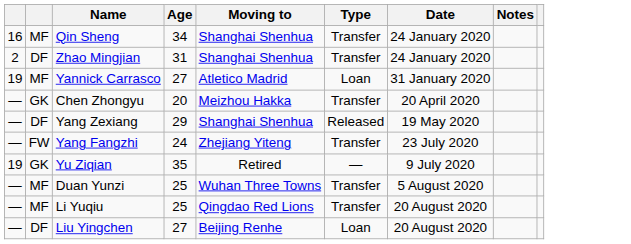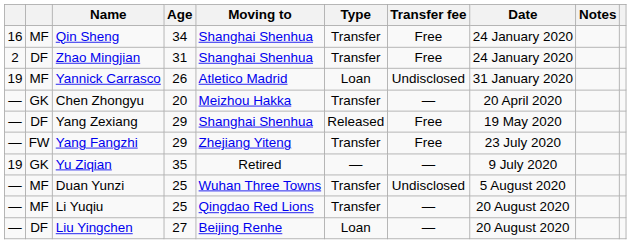 <table class="wikitable" style="text-align: center ">
 <tr>
 <th></th>
 <th></th>
 <th>Name</th>
 <th>Age</th>
 <th>Moving to</th>
 <th>Type</th>
+<th>Transfer fee</th>
 <th>Date</th>
 <th>Notes</th>
 <th></th>
 </tr>
 <tr>
 <td>16</td>
 <td>MF</td>
 <td align="left"> <a href='#'>Qin Sheng</a></td>
 <td>34</td>
 <td align="left"> <a href='#'>Shanghai Shenhua</a></td>
 <td>Transfer</td>
+<td>Free</td>
 <td>24 January 2020</td>
 <td></td>
 <td></td>
 </tr>
 <tr>
 <td>2</td>
 <td>DF</td>
 <td align="left"> <a href='#'>Zhao Mingjian</a></td>
 <td>31</td>
 <td align="left"> <a href='#'>Shanghai Shenhua</a></td>
 <td>Transfer</td>
+<td>Free</td>
 <td>24 January 2020</td>
 <td></td>
 <td></td>
 </tr>
 <tr>
 <td>19</td>
 <td>MF</td>
 <td align="left"> <a href='#'>Yannick Carrasco</a></td>
-<td>27</td>
+<td>26</td>
 <td align="left"> <a href='#'>Atletico Madrid</a></td>
 <td>Loan</td>
+<td>Undisclosed</td>
 <td>31 January 2020</td>
 <td></td>
 <td></td>
 </tr>
 <tr>
 <td>—</td>
 <td>GK</td>
 <td align="left"> Chen Zhongyu</td>
 <td>20</td>
 <td align="left"> <a href='#'>Meizhou Hakka</a></td>
 <td>Transfer</td>
+<td>—</td>
 <td>20 April 2020</td>
 <td></td>
 <td></td>
 </tr>
 <tr>
 <td>—</td>
 <td>DF</td>
 <td align="left"> Yang Zexiang</td>
 <td>29</td>
 <td align="left"> <a href='#'>Shanghai Shenhua</a></td>
 <td>Released</td>
+<td>Free</td>
 <td>19 May 2020</td>
 <td></td>
 <td></td>
 </tr>
 <tr>
 <td>—</td>
 <td>FW</td>
 <td align="left"> <a href='#'>Yang Fangzhi</a></td>
-<td>24</td>
+<td>29</td>
 <td align="left"> <a href='#'>Zhejiang Yiteng</a></td>
 <td>Transfer</td>
+<td>Free</td>
 <td>23 July 2020</td>
 <td></td>
 <td></td>
 </tr>
 <tr>
 <td>19</td>
 <td>GK</td>
 <td align="left"> <a href='#'>Yu Ziqian</a></td>
 <td>35</td>
 <td>Retired</td>
+<td>—</td>
 <td>—</td>
 <td>9 July 2020</td>
 <td></td>
 <td></td>
 </tr>
 <tr>
 <td>—</td>
 <td>MF</td>
 <td align="left"> Duan Yunzi</td>
 <td>25</td>
 <td align="left"> <a href='#'>Wuhan Three Towns</a></td>
 <td>Transfer</td>
+<td>Undisclosed</td>
 <td>5 August 2020</td>
 <td></td>
 <td></td>
 </tr>
 <tr>
 <td>—</td>
 <td>MF</td>
 <td align="left"> Li Yuqiu</td>
 <td>25</td>
 <td align="left"> <a href='#'>Qingdao Red Lions</a></td>
 <td>Transfer</td>
+<td>—</td>
 <td>20 August 2020</td>
 <td></td>
 <td></td>
 </tr>
 <tr>
 <td>—</td>
 <td>DF</td>
 <td align="left"> <a href='#'>Liu Yingchen</a></td>
 <td>27</td>
 <td align="left"> <a href='#'>Beijing Renhe</a></td>
 <td>Loan</td>
+<td>—</td>
 <td>20 August 2020</td>
 <td></td>
 <td></td>
 </tr>
 </table>
